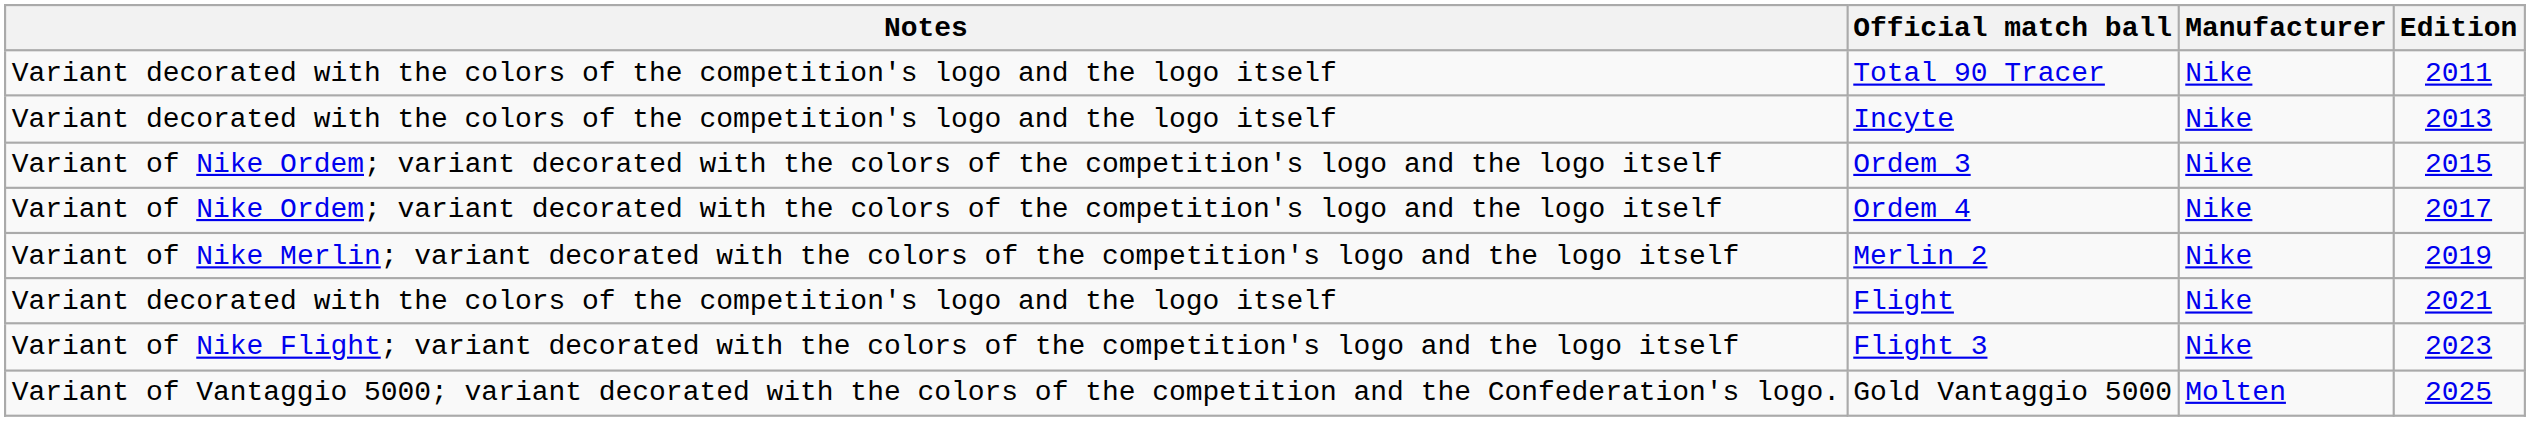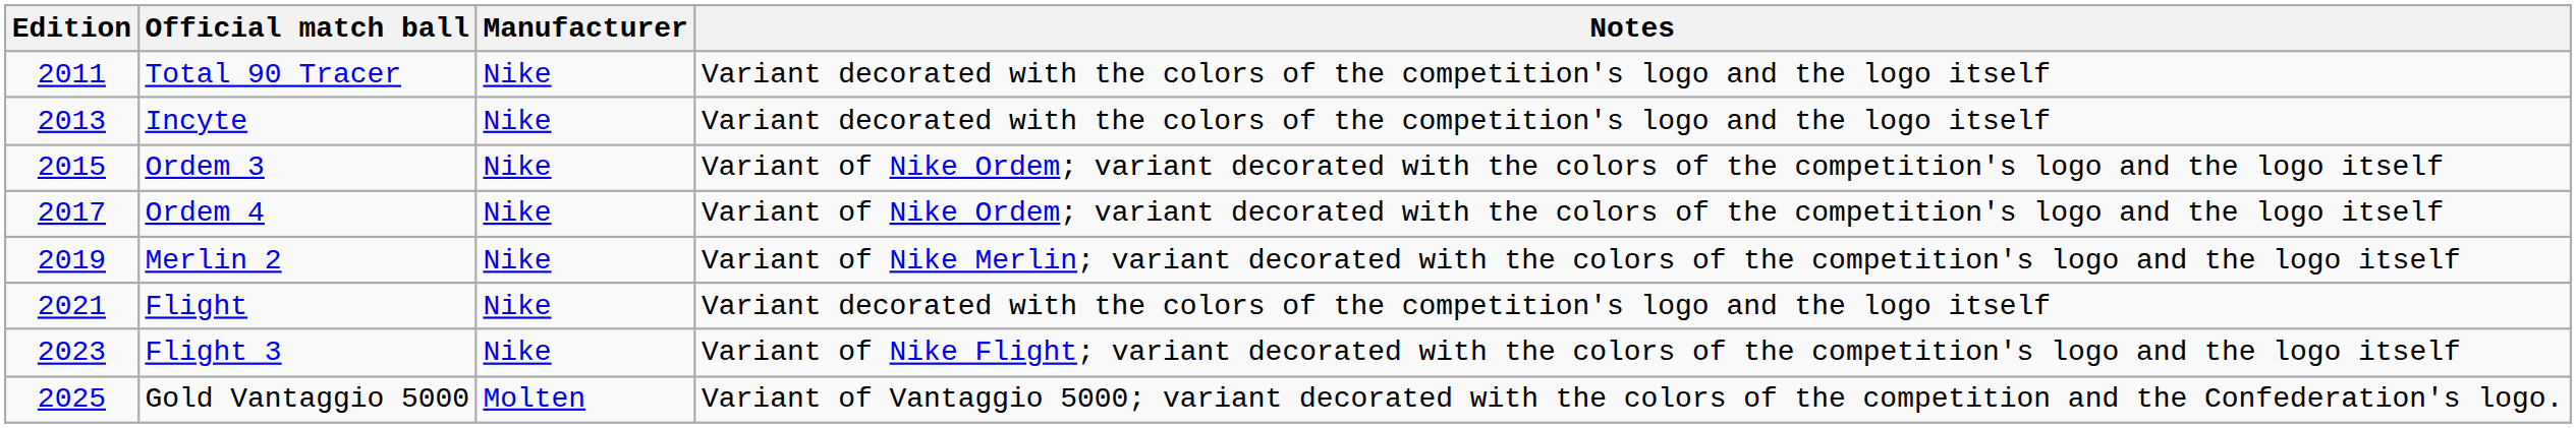 <table class="wikitable sortable" style="vertical-align:top;">
 <tr>
-<th>Notes</th>
+<th>Edition</th>
 <th>Official match ball</th>
 <th>Manufacturer</th>
-<th>Edition</th>
+<th>Notes</th>
 </tr>
 <tr>
-<td>Variant decorated with the colors of the competition's logo and the logo itself</td>
+<td align="center"><a href='#'>2011</a></td>
 <td><a href='#'>Total 90 Tracer</a></td>
 <td><a href='#'>Nike</a></td>
-<td align="center"><a href='#'>2011</a></td>
+<td>Variant decorated with the colors of the competition's logo and the logo itself</td>
 </tr>
 <tr>
-<td>Variant decorated with the colors of the competition's logo and the logo itself</td>
+<td align="center"><a href='#'>2013</a></td>
 <td><a href='#'>Incyte</a></td>
 <td><a href='#'>Nike</a></td>
-<td align="center"><a href='#'>2013</a></td>
+<td>Variant decorated with the colors of the competition's logo and the logo itself</td>
 </tr>
 <tr>
-<td>Variant of <a href='#'>Nike Ordem</a>; variant decorated with the colors of the competition's logo and the logo itself</td>
+<td align="center"><a href='#'>2015</a></td>
 <td><a href='#'>Ordem 3</a></td>
 <td><a href='#'>Nike</a></td>
-<td align="center"><a href='#'>2015</a></td>
+<td>Variant of <a href='#'>Nike Ordem</a>; variant decorated with the colors of the competition's logo and the logo itself</td>
 </tr>
 <tr>
-<td>Variant of <a href='#'>Nike Ordem</a>; variant decorated with the colors of the competition's logo and the logo itself</td>
+<td align="center"><a href='#'>2017</a></td>
 <td><a href='#'>Ordem 4</a></td>
 <td><a href='#'>Nike</a></td>
-<td align="center"><a href='#'>2017</a></td>
+<td>Variant of <a href='#'>Nike Ordem</a>; variant decorated with the colors of the competition's logo and the logo itself</td>
 </tr>
 <tr>
-<td>Variant of <a href='#'>Nike Merlin</a>; variant decorated with the colors of the competition's logo and the logo itself</td>
+<td align="center"><a href='#'>2019</a></td>
 <td><a href='#'>Merlin 2</a></td>
 <td><a href='#'>Nike</a></td>
-<td align="center"><a href='#'>2019</a></td>
+<td>Variant of <a href='#'>Nike Merlin</a>; variant decorated with the colors of the competition's logo and the logo itself</td>
 </tr>
 <tr>
-<td>Variant decorated with the colors of the competition's logo and the logo itself</td>
+<td align="center"><a href='#'>2021</a></td>
 <td><a href='#'>Flight</a></td>
 <td><a href='#'>Nike</a></td>
-<td align="center"><a href='#'>2021</a></td>
+<td>Variant decorated with the colors of the competition's logo and the logo itself</td>
 </tr>
 <tr>
-<td>Variant of <a href='#'>Nike Flight</a>; variant decorated with the colors of the competition's logo and the logo itself</td>
+<td align="center"><a href='#'>2023</a></td>
 <td><a href='#'>Flight 3</a></td>
 <td><a href='#'>Nike</a></td>
-<td align="center"><a href='#'>2023</a></td>
+<td>Variant of <a href='#'>Nike Flight</a>; variant decorated with the colors of the competition's logo and the logo itself</td>
 </tr>
 <tr>
-<td>Variant of Vantaggio 5000; variant decorated with the colors of the competition and the Confederation's logo.</td>
+<td align="center"><a href='#'>2025</a></td>
 <td>Gold Vantaggio 5000</td>
 <td><a href='#'>Molten</a></td>
-<td align="center"><a href='#'>2025</a></td>
+<td>Variant of Vantaggio 5000; variant decorated with the colors of the competition and the Confederation's logo.</td>
 </tr>
 </table>
